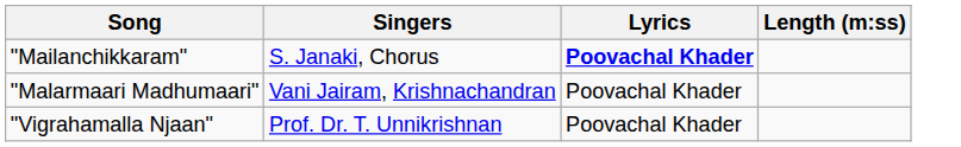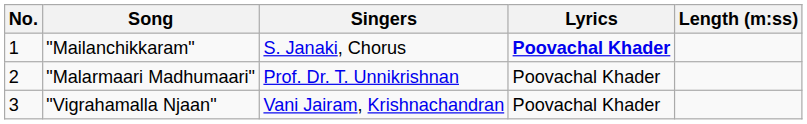 <table class="wikitable" style="font-size:95%;">
 <tr>
+<th>No.</th>
 <th>Song</th>
 <th>Singers</th>
 <th>Lyrics</th>
 <th>Length (m:ss)</th>
 </tr>
 <tr>
+<td>1</td>
 <td>"Mailanchikkaram"</td>
 <td><a href='#'>S. Janaki</a>, Chorus</td>
 <td><strong><a href='#'>Poovachal Khader</a></strong></td>
 <td></td>
 </tr>
 <tr>
+<td>2</td>
 <td>"Malarmaari Madhumaari"</td>
+<td><a href='#'>Prof. Dr. T. Unnikrishnan</a></td>
+<td>Poovachal Khader</td>
+<td></td>
+</tr>
+<tr>
+<td>3</td>
+<td>"Vigrahamalla Njaan"</td>
 <td><a href='#'>Vani Jairam</a>, <a href='#'>Krishnachandran</a></td>
 <td>Poovachal Khader</td>
 <td></td>
 </tr>
-<tr>
-<td>"Vigrahamalla Njaan"</td>
-<td><a href='#'>Prof. Dr. T. Unnikrishnan</a></td>
-<td>Poovachal Khader</td>
-<td></td>
-</tr>
 </table>
